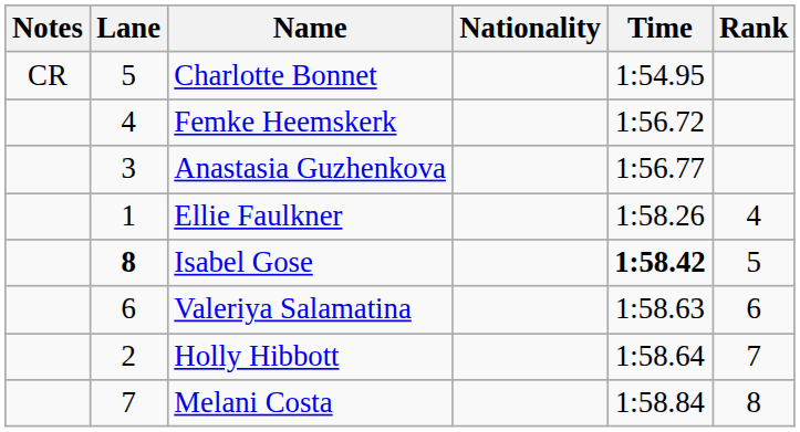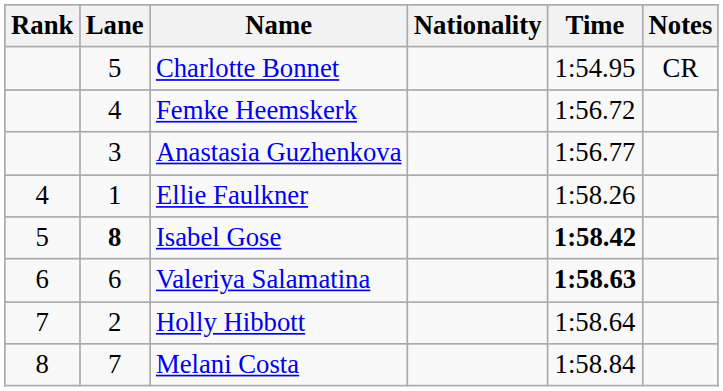 <table class="wikitable sortable" style="text-align:center">
 <tr>
-<th>Notes</th>
+<th>Rank</th>
 <th>Lane</th>
 <th>Name</th>
 <th>Nationality</th>
 <th>Time</th>
-<th>Rank</th>
+<th>Notes</th>
 </tr>
 <tr>
-<td>CR</td>
+<td></td>
 <td>5</td>
 <td align=left><a href='#'>Charlotte Bonnet</a></td>
 <td align=left></td>
 <td>1:54.95</td>
-<td></td>
+<td>CR</td>
 </tr>
 <tr>
 <td></td>
 <td>4</td>
 <td align=left><a href='#'>Femke Heemskerk</a></td>
 <td align=left></td>
 <td>1:56.72</td>
 <td></td>
 </tr>
 <tr>
 <td></td>
 <td>3</td>
 <td align=left><a href='#'>Anastasia Guzhenkova</a></td>
 <td align=left></td>
 <td>1:56.77</td>
 <td></td>
 </tr>
 <tr>
-<td></td>
+<td>4</td>
 <td>1</td>
 <td align=left><a href='#'>Ellie Faulkner</a></td>
 <td align=left></td>
 <td>1:58.26</td>
-<td>4</td>
+<td></td>
 </tr>
 <tr>
-<td></td>
+<td>5</td>
 <td><strong>8</strong></td>
 <td align=left><a href='#'>Isabel Gose</a></td>
 <td align=left></td>
 <td><strong>1:58.42</strong></td>
-<td>5</td>
+<td></td>
 </tr>
 <tr>
-<td></td>
+<td>6</td>
 <td>6</td>
 <td align=left><a href='#'>Valeriya Salamatina</a></td>
 <td align=left></td>
-<td>1:58.63</td>
-<td>6</td>
+<td><strong>1:58.63</strong></td>
+<td></td>
 </tr>
 <tr>
-<td></td>
+<td>7</td>
 <td>2</td>
 <td align=left><a href='#'>Holly Hibbott</a></td>
 <td align=left></td>
 <td>1:58.64</td>
-<td>7</td>
+<td></td>
 </tr>
 <tr>
-<td></td>
+<td>8</td>
 <td>7</td>
 <td align=left><a href='#'>Melani Costa</a></td>
 <td align=left></td>
 <td>1:58.84</td>
-<td>8</td>
+<td></td>
 </tr>
 </table>
